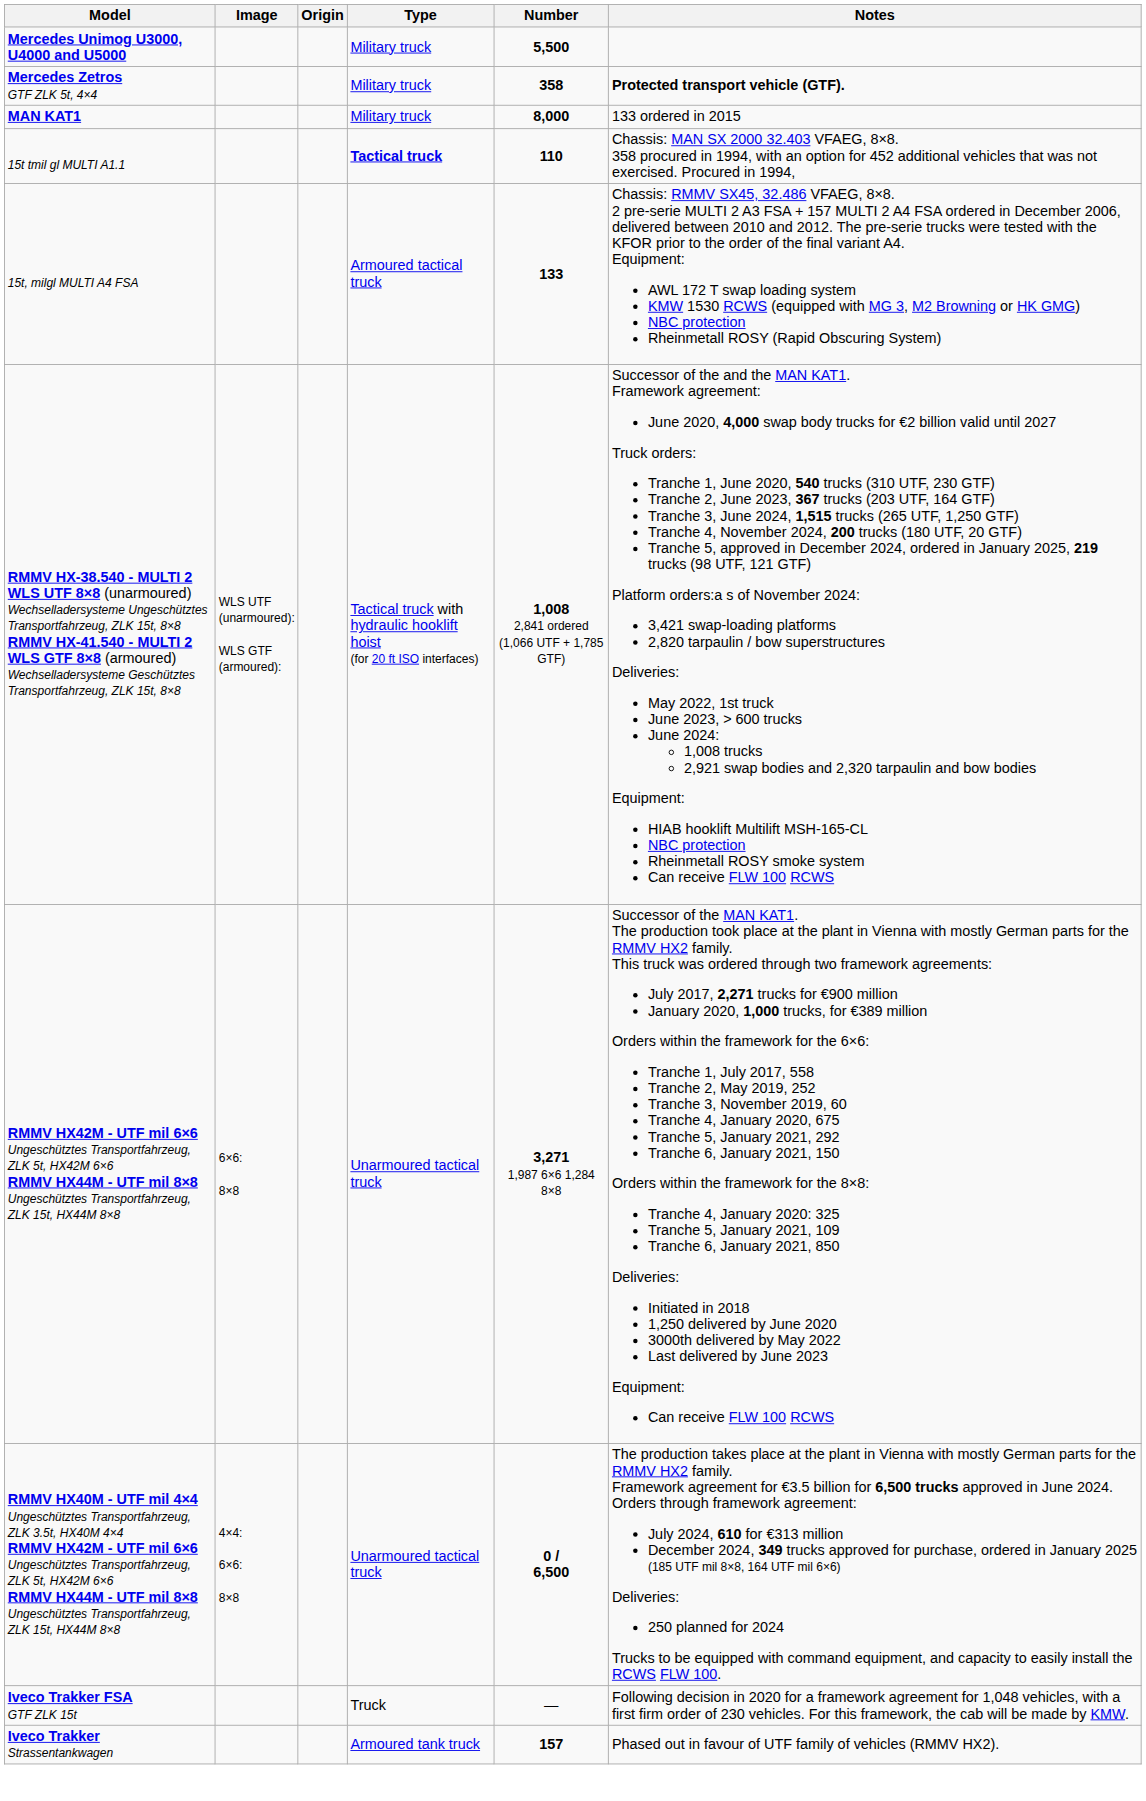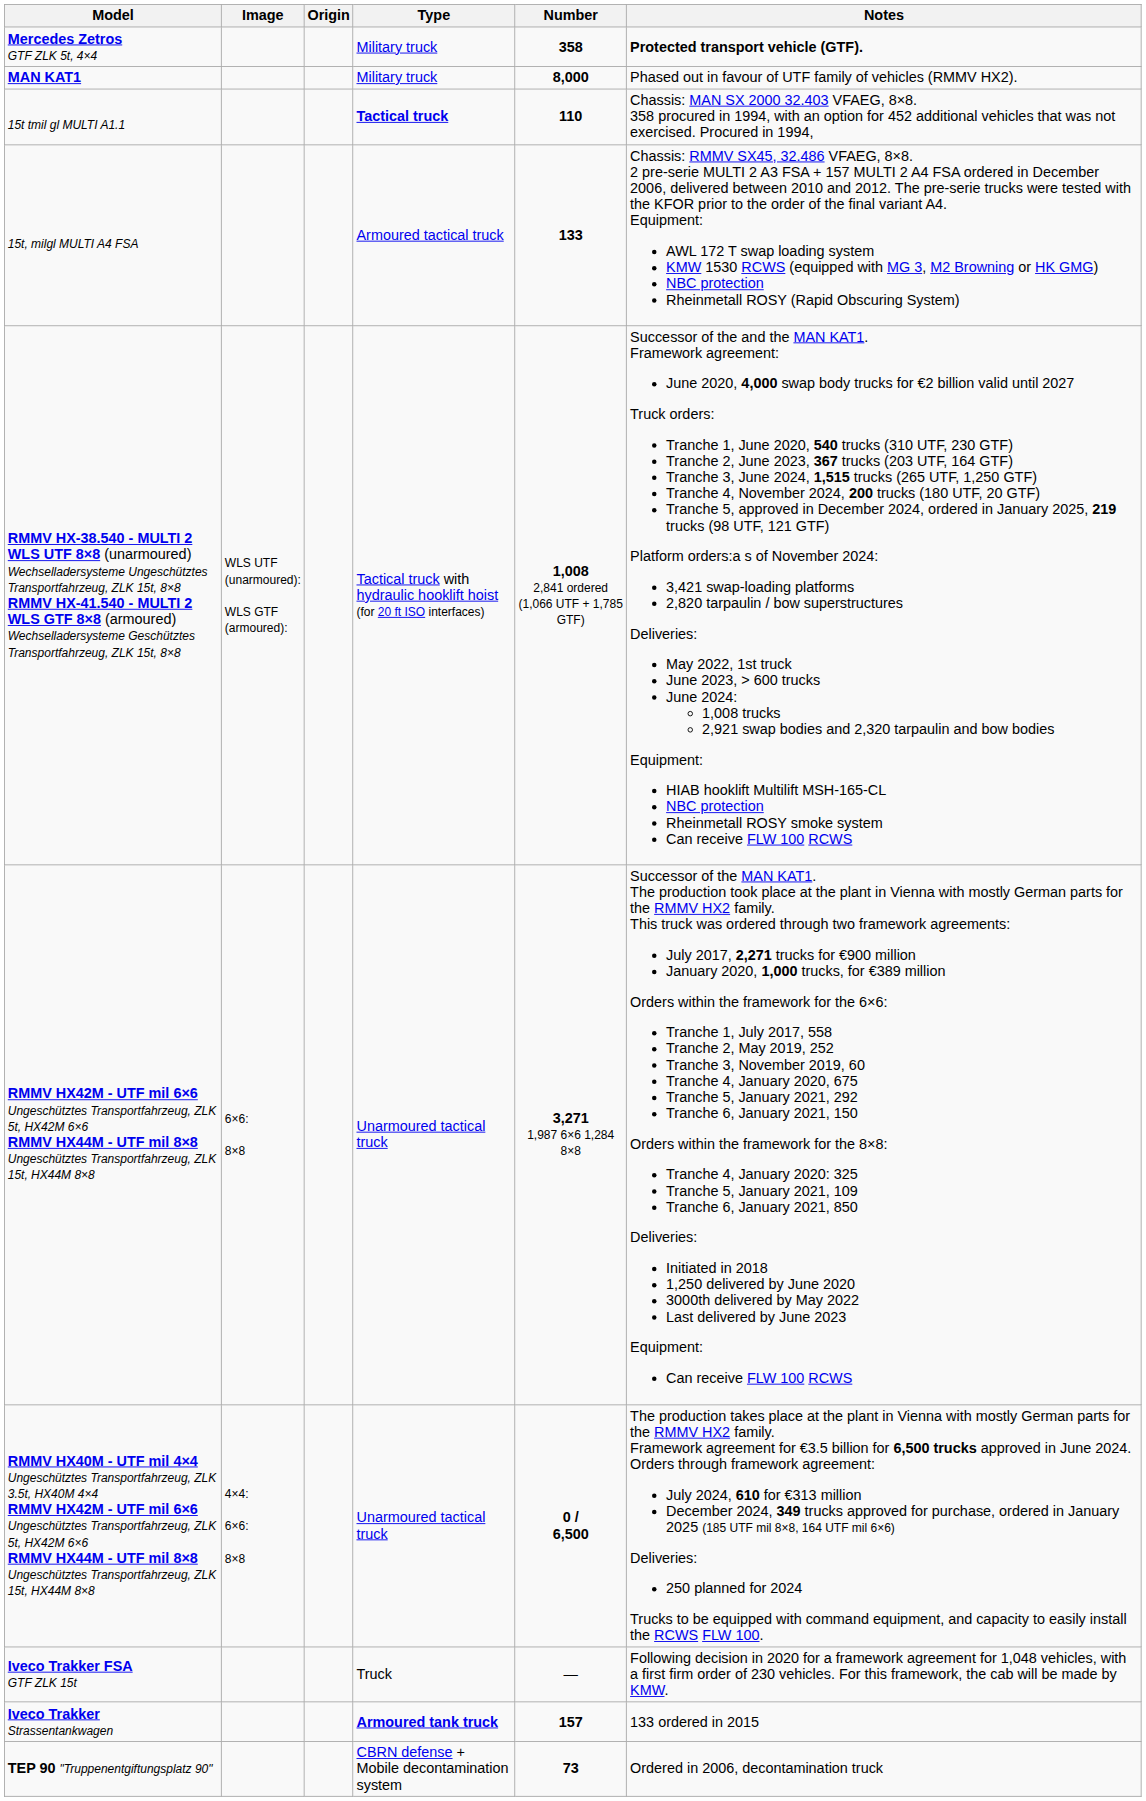 <table class="wikitable sortable" style="width:100%;">
 <tr>
 <th>Model</th>
 <th style="width:2%">Image</th>
 <th>Origin</th>
 <th>Type</th>
 <th>Number</th>
 <th>Notes</th>
-</tr>
-<tr>
-<td><strong><a href='#'>Mercedes Unimog U3000, U4000 and U5000</a></strong></td>
-<td></td>
-<td><small></small></td>
-<td><a href='#'>Military truck</a></td>
-<td style="text-align: center;"><strong>5,500</strong></td>
-<td></td>
 </tr>
 <tr>
 <td><a href='#'><strong>Mercedes Zetros</strong></a><br><em><small>GTF ZLK 5t, 4×4</small></em></td>
 <td></td>
 <td><small></small></td>
 <td><a href='#'>Military truck</a></td>
 <td style="text-align: center;"><strong>358</strong></td>
 <td><strong>Protected transport vehicle (GTF).</strong></td>
 </tr>
 <tr>
 <td><strong><a href='#'>MAN KAT1</a></strong></td>
 <td></td>
 <td><small></small></td>
 <td><a href='#'>Military truck</a></td>
 <td style="text-align: center;"><strong>8,000</strong></td>
-<td>133 ordered in 2015</td>
+<td>Phased out in favour of UTF family of vehicles (RMMV HX2).</td>
 </tr>
 <tr>
 <td><strong></strong><br><em><small>15t tmil gl MULTI A1.1</small></em></td>
 <td></td>
 <td><small></small></td>
 <td><strong><a href='#'>Tactical truck</a></strong></td>
 <td style="text-align: center;"><strong>110</strong></td>
 <td>Chassis: <a href='#'>MAN SX 2000 32.403</a> VFAEG, 8×8.<br>358 procured in 1994, with an option for 452 additional vehicles that was not exercised. Procured in 1994,</td>
 </tr>
 <tr>
 <td><strong></strong><br><em><small>15t, milgl MULTI A4 FSA</small></em></td>
 <td></td>
 <td><small></small></td>
 <td><a href='#'>Armoured tactical truck</a></td>
 <td style="text-align: center;"><strong>133</strong></td>
 <td>Chassis: <a href='#'>RMMV SX45, 32.486</a> VFAEG, 8×8.<br>2 pre-serie MULTI 2 A3 FSA + 157 MULTI 2 A4 FSA ordered in December 2006, delivered between 2010 and 2012. The pre-serie trucks were tested with the KFOR prior to the order of the final variant A4.<br>Equipment:<ul><li> AWL 172 T swap loading system</li><li><a href='#'>KMW</a> 1530 <a href='#'>RCWS</a> (equipped with <a href='#'>MG 3</a>, <a href='#'>M2 Browning</a> or <a href='#'>HK GMG</a>)</li><li><a href='#'>NBC protection</a></li><li>Rheinmetall ROSY (Rapid Obscuring System)</li></ul></td>
 </tr>
 <tr>
 <td><a href='#'><strong>RMMV HX-38.540 - MULTI 2 WLS UTF 8×8</strong></a> (unarmoured)<br><em><small>Wechselladersysteme Ungeschütztes Transportfahrzeug, ZLK 15t, 8×8</small></em><br><a href='#'><strong>RMMV HX-41.540 - MULTI 2 WLS GTF 8×8</strong></a> (armoured)<br><em><small>Wechselladersysteme Geschütztes Transportfahrzeug, ZLK 15t, 8×8</small></em></td>
 <td><small>WLS UTF (unarmoured):</small><br><br><small>WLS GTF (armoured):</small><br></td>
 <td><small><br></small></td>
 <td><a href='#'>Tactical truck</a> with <a href='#'>hydraulic hooklift hoist</a><br><small>(for <a href='#'>20 ft ISO</a> interfaces)</small></td>
 <td style="text-align: center;"><strong>1,008</strong><br><small>2,841 ordered (1,066 UTF  + 1,785 GTF)</small></td>
 <td>Successor of the  and the <a href='#'>MAN KAT1</a>.<br>Framework agreement:<ul><li>June 2020, <strong>4,000</strong> swap body trucks for €2 billion valid until 2027</li></ul>Truck orders:<ul><li>Tranche 1, June 2020, <strong>540</strong> trucks (310 UTF, 230 GTF)</li><li>Tranche 2, June 2023, <strong>367</strong> trucks (203 UTF, 164 GTF)</li><li>Tranche 3, June 2024, <strong>1,515</strong> trucks (265 UTF, 1,250 GTF)</li><li>Tranche 4, November 2024, <strong>200</strong> trucks (180 UTF, 20 GTF)</li><li>Tranche 5, approved in December 2024, ordered in January 2025, <strong>219</strong> trucks (98 UTF, 121 GTF)</li></ul>Platform orders:a s of November 2024:<ul><li>3,421 swap-loading platforms</li><li>2,820 tarpaulin / bow superstructures</li></ul>Deliveries:<ul><li>May 2022, 1st truck</li><li>June 2023, > 600 trucks</li><li>June 2024:<ul><li>1,008 trucks</li><li>2,921 swap bodies and 2,320 tarpaulin and bow bodies</li></ul></li></ul>Equipment:<ul><li>HIAB hooklift Multilift MSH-165-CL</li><li><a href='#'>NBC protection</a></li><li>Rheinmetall ROSY smoke system</li><li>Can receive <a href='#'>FLW 100</a> <a href='#'>RCWS</a></li></ul></td>
 </tr>
 <tr>
 <td><a href='#'><strong>RMMV HX42M - UTF mil 6×6</strong></a><br><em><small>Ungeschütztes Transportfahrzeug, ZLK 5t, HX42M 6×6</small></em><br><a href='#'><strong>RMMV HX44M - UTF mil 8×8</strong></a><br><em><small>Ungeschütztes Transportfahrzeug, ZLK 15t, HX44M 8×8</small></em></td>
 <td><small>6×6:</small><br><small></small><br><small>8×8</small><br><small></small></td>
 <td><small> <br> </small></td>
 <td><a href='#'>Unarmoured tactical truck</a></td>
 <td style="text-align: center;"><strong>3,271</strong><br><small>1,987 6×6 1,284 8×8</small></td>
 <td>Successor of the <a href='#'>MAN KAT1</a>.<br>The production took place at the plant in Vienna with mostly German parts for the <a href='#'>RMMV HX2</a> family.<br>This truck was ordered through two framework agreements:<ul><li>July 2017, <strong>2,271</strong> trucks for €900 million</li><li>January 2020, <strong>1,000</strong> trucks, for €389 million</li></ul>Orders within the framework for the 6×6:<ul><li>Tranche 1, July 2017, 558</li><li>Tranche 2, May 2019, 252</li><li>Tranche 3, November 2019, 60</li><li>Tranche 4, January 2020, 675<strong></strong></li><li>Tranche 5, January 2021, 292</li><li>Tranche 6, January 2021, 150</li></ul>Orders within the framework for the 8×8:<ul><li>Tranche 4, January 2020: 325<strong></strong></li><li>Tranche 5, January 2021, 109</li><li>Tranche 6, January 2021, 850</li></ul>Deliveries:<ul><li>Initiated in 2018</li><li>1,250 delivered by June 2020</li><li>3000th delivered by May 2022</li><li>Last delivered by June 2023</li></ul>Equipment:<ul><li>Can receive <a href='#'>FLW 100</a> <a href='#'>RCWS</a></li></ul></td>
 </tr>
 <tr>
 <td><a href='#'><strong>RMMV HX40M - UTF mil 4×4</strong></a><br><em><small>Ungeschütztes Transportfahrzeug, ZLK 3.5t, HX40M 4×4</small></em><br><a href='#'><strong>RMMV HX42M - UTF mil 6×6</strong></a><br><em><small>Ungeschütztes Transportfahrzeug, ZLK 5t, HX42M 6×6</small></em><br><a href='#'><strong>RMMV HX44M - UTF mil 8×8</strong></a><br><em><small>Ungeschütztes Transportfahrzeug, ZLK 15t, HX44M 8×8</small></em></td>
 <td><small>4×4:</small><br><br><small>6×6:</small><br><small></small><br><small>8×8</small><br><small></small></td>
 <td><small><br></small></td>
 <td><a href='#'>Unarmoured tactical truck</a></td>
 <td style="text-align: center;"><strong>0 /</strong><br><strong>6,500</strong></td>
 <td>The production takes place at the plant in Vienna with mostly German parts for the <a href='#'>RMMV HX2</a> family.<br>Framework agreement for €3.5 billion for <strong>6,500 trucks</strong> approved in June 2024.<br>Orders through framework agreement:<ul><li>July 2024, <strong>610</strong> for €313 million</li><li>December 2024, <strong>349</strong> trucks approved for purchase, ordered in January 2025 <small>(185 UTF mil 8×8, 164 UTF mil 6×6)</small></li></ul>Deliveries:<ul><li>250 planned for 2024</li></ul>Trucks to be equipped with command equipment, and capacity to easily install the <a href='#'>RCWS</a> <a href='#'>FLW 100</a>.</td>
 </tr>
 <tr>
 <td><strong><a href='#'>Iveco Trakker FSA</a></strong><br><em><small>GTF ZLK 15t</small></em></td>
 <td></td>
 <td><small></small><br><small></small><br><small></small></td>
 <td>Truck</td>
 <td style="text-align: center;">—</td>
 <td>Following decision in 2020 for a framework agreement for 1,048 vehicles, with a first firm order of 230 vehicles. For this framework, the cab will be made by <a href='#'>KMW</a>.</td>
 </tr>
 <tr>
 <td><strong><a href='#'>Iveco Trakker</a></strong><br><em><small>Strassentankwagen</small></em></td>
 <td></td>
 <td><small></small><br><small></small></td>
-<td><a href='#'>Armoured tank truck</a></td>
+<td><strong><a href='#'>Armoured tank truck</a></strong></td>
 <td style="text-align: center;"><strong>157</strong></td>
-<td>Phased out in favour of UTF family of vehicles (RMMV HX2).</td>
+<td>133 ordered in 2015</td>
+</tr>
+<tr>
+<td><strong>TEP 90</strong> <small><em>"Truppenentgiftungsplatz 90"</em></small></td>
+<td></td>
+<td><small></small></td>
+<td><a href='#'>CBRN defense</a> +<br>Mobile decontamination system</td>
+<td style="text-align: center;"><strong>73</strong></td>
+<td>Ordered in 2006, decontamination truck</td>
 </tr>
 </table>
